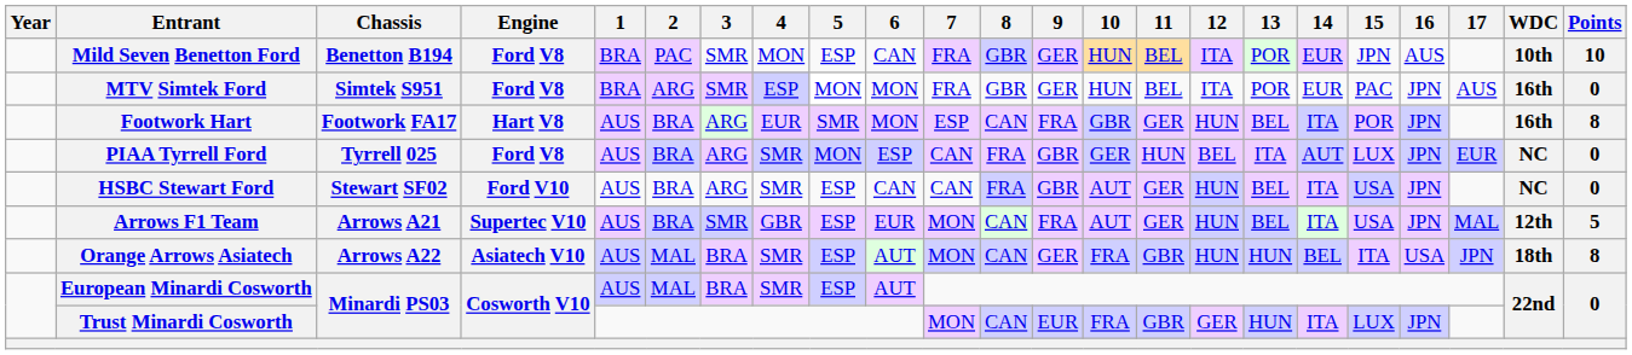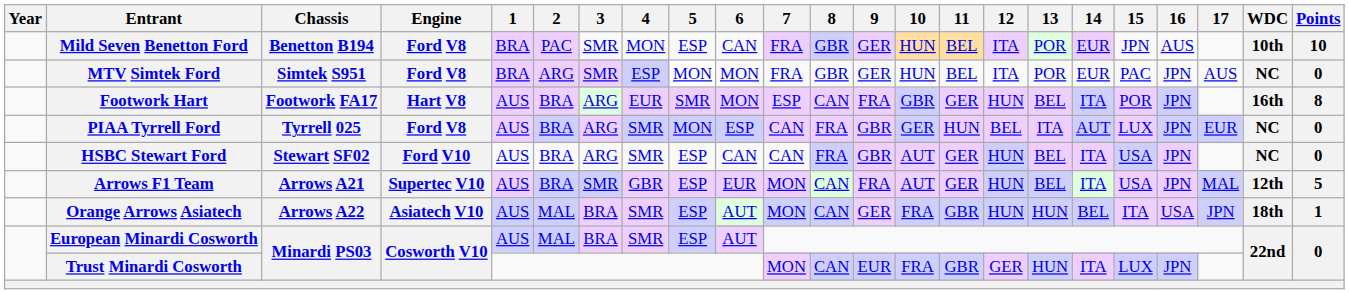 <table class="wikitable" style="text-align:center; font-size:85%">
 <tr>
 <th>Year</th>
 <th>Entrant</th>
 <th>Chassis</th>
 <th>Engine</th>
 <th>1</th>
 <th>2</th>
 <th>3</th>
 <th>4</th>
 <th>5</th>
 <th>6</th>
 <th>7</th>
 <th>8</th>
 <th>9</th>
 <th>10</th>
 <th>11</th>
 <th>12</th>
 <th>13</th>
 <th>14</th>
 <th>15</th>
 <th>16</th>
 <th>17</th>
 <th>WDC</th>
 <th><a href='#'>Points</a></th>
 </tr>
 <tr>
 <td></td>
 <th nowrap><a href='#'>Mild Seven</a> <a href='#'>Benetton Ford</a></th>
 <th nowrap><a href='#'>Benetton</a> <a href='#'>B194</a></th>
 <th nowrap><a href='#'>Ford</a> <a href='#'>V8</a></th>
 <td style="background:#efcfff;"><a href='#'>BRA</a><br></td>
 <td style="background:#efcfff;"><a href='#'>PAC</a><br></td>
 <td><a href='#'>SMR</a></td>
 <td><a href='#'>MON</a></td>
 <td><a href='#'>ESP</a></td>
 <td><a href='#'>CAN</a></td>
 <td style="background:#efcfff;"><a href='#'>FRA</a><br></td>
 <td style="background:#cfcfff;"><a href='#'>GBR</a><br></td>
 <td style="background:#efcfff;"><a href='#'>GER</a><br></td>
 <td style="background:#ffdf9f;"><a href='#'>HUN</a><br></td>
 <td style="background:#ffdf9f;"><a href='#'>BEL</a><br></td>
 <td style="background:#efcfff;"><a href='#'>ITA</a><br></td>
 <td style="background:#dfffdf;"><a href='#'>POR</a><br></td>
 <td style="background:#efcfff;"><a href='#'>EUR</a><br></td>
 <td><a href='#'>JPN</a></td>
 <td><a href='#'>AUS</a></td>
 <td></td>
 <th>10th</th>
 <th>10</th>
 </tr>
 <tr>
 <td></td>
 <th nowrap><a href='#'>MTV</a> <a href='#'>Simtek Ford</a></th>
 <th nowrap><a href='#'>Simtek</a> <a href='#'>S951</a></th>
 <th nowrap><a href='#'>Ford</a> <a href='#'>V8</a></th>
 <td style="background:#efcfff;"><a href='#'>BRA</a><br></td>
 <td style="background:#efcfff;"><a href='#'>ARG</a><br></td>
 <td style="background:#efcfff;"><a href='#'>SMR</a><br></td>
 <td style="background:#cfcfff;"><a href='#'>ESP</a><br></td>
 <td style="background:#fff;"><a href='#'>MON</a><br></td>
 <td><a href='#'>MON</a></td>
 <td><a href='#'>FRA</a></td>
 <td><a href='#'>GBR</a></td>
 <td><a href='#'>GER</a></td>
 <td><a href='#'>HUN</a></td>
 <td><a href='#'>BEL</a></td>
 <td><a href='#'>ITA</a></td>
 <td><a href='#'>POR</a></td>
 <td><a href='#'>EUR</a></td>
 <td><a href='#'>PAC</a></td>
 <td><a href='#'>JPN</a></td>
 <td><a href='#'>AUS</a></td>
-<th>16th</th>
+<th>NC</th>
 <th>0</th>
 </tr>
 <tr>
 <td></td>
 <th nowrap><a href='#'>Footwork Hart</a></th>
 <th nowrap><a href='#'>Footwork</a> <a href='#'>FA17</a></th>
 <th nowrap><a href='#'>Hart</a> <a href='#'>V8</a></th>
 <td style="background:#efcfff;"><a href='#'>AUS</a><br></td>
 <td style="background:#efcfff;"><a href='#'>BRA</a><br></td>
 <td style="background:#dfffdf;"><a href='#'>ARG</a><br></td>
 <td style="background:#efcfff;"><a href='#'>EUR</a><br></td>
 <td style="background:#efcfff;"><a href='#'>SMR</a><br></td>
 <td style="background:#efcfff;"><a href='#'>MON</a><br></td>
 <td style="background:#efcfff;"><a href='#'>ESP</a><br></td>
 <td style="background:#efcfff;"><a href='#'>CAN</a><br></td>
 <td style="background:#efcfff;"><a href='#'>FRA</a><br></td>
 <td style="background:#cfcfff;"><a href='#'>GBR</a><br></td>
 <td style="background:#efcfff;"><a href='#'>GER</a><br></td>
 <td style="background:#efcfff;"><a href='#'>HUN</a><br></td>
 <td style="background:#efcfff;"><a href='#'>BEL</a><br></td>
 <td style="background:#cfcfff;"><a href='#'>ITA</a><br></td>
 <td style="background:#efcfff;"><a href='#'>POR</a><br></td>
 <td style="background:#cfcfff;"><a href='#'>JPN</a><br></td>
 <td></td>
 <th>16th</th>
 <th>8</th>
 </tr>
 <tr>
 <td></td>
 <th nowrap><a href='#'>PIAA Tyrrell Ford</a></th>
 <th nowrap><a href='#'>Tyrrell</a> <a href='#'>025</a></th>
 <th nowrap><a href='#'>Ford</a> <a href='#'>V8</a></th>
 <td style="background:#efcfff;"><a href='#'>AUS</a><br></td>
 <td style="background:#cfcfff;"><a href='#'>BRA</a><br></td>
 <td style="background:#efcfff;"><a href='#'>ARG</a><br></td>
 <td style="background:#cfcfff;"><a href='#'>SMR</a><br></td>
 <td style="background:#cfcfff;"><a href='#'>MON</a><br></td>
 <td style="background:#cfcfff;"><a href='#'>ESP</a><br></td>
 <td style="background:#efcfff;"><a href='#'>CAN</a><br></td>
 <td style="background:#efcfff;"><a href='#'>FRA</a><br></td>
 <td style="background:#efcfff;"><a href='#'>GBR</a><br></td>
 <td style="background:#cfcfff;"><a href='#'>GER</a><br></td>
 <td style="background:#efcfff;"><a href='#'>HUN</a><br></td>
 <td style="background:#efcfff;"><a href='#'>BEL</a><br></td>
 <td style="background:#efcfff;"><a href='#'>ITA</a><br></td>
 <td style="background:#cfcfff;"><a href='#'>AUT</a><br></td>
 <td style="background:#efcfff;"><a href='#'>LUX</a><br></td>
 <td style="background:#cfcfff;"><a href='#'>JPN</a><br></td>
 <td style="background:#cfcfff;"><a href='#'>EUR</a><br></td>
 <th>NC</th>
 <th>0</th>
 </tr>
 <tr>
 <td></td>
 <th nowrap><a href='#'>HSBC Stewart Ford</a></th>
 <th nowrap><a href='#'>Stewart</a> <a href='#'>SF02</a></th>
 <th nowrap><a href='#'>Ford</a> <a href='#'>V10</a></th>
 <td><a href='#'>AUS</a></td>
 <td><a href='#'>BRA</a></td>
 <td><a href='#'>ARG</a></td>
 <td><a href='#'>SMR</a></td>
 <td><a href='#'>ESP</a></td>
 <td><a href='#'>CAN</a></td>
 <td><a href='#'>CAN</a></td>
 <td style="background:#cfcfff;"><a href='#'>FRA</a><br></td>
 <td style="background:#efcfff;"><a href='#'>GBR</a><br></td>
 <td style="background:#efcfff;"><a href='#'>AUT</a><br></td>
 <td style="background:#efcfff;"><a href='#'>GER</a><br></td>
 <td style="background:#cfcfff;"><a href='#'>HUN</a><br></td>
 <td style="background:#efcfff;"><a href='#'>BEL</a><br></td>
 <td style="background:#efcfff;"><a href='#'>ITA</a><br></td>
 <td style="background:#cfcfff;"><a href='#'>USA</a><br></td>
 <td style="background:#efcfff;"><a href='#'>JPN</a><br></td>
 <td></td>
 <th>NC</th>
 <th>0</th>
 </tr>
 <tr>
 <td></td>
 <th nowrap><a href='#'>Arrows F1 Team</a></th>
 <th nowrap><a href='#'>Arrows</a> <a href='#'>A21</a></th>
 <th nowrap><a href='#'>Supertec</a> <a href='#'>V10</a></th>
 <td style="background:#efcfff;"><a href='#'>AUS</a><br></td>
 <td style="background:#cfcfff;"><a href='#'>BRA</a><br></td>
 <td style="background:#cfcfff;"><a href='#'>SMR</a><br></td>
 <td style="background:#efcfff;"><a href='#'>GBR</a><br></td>
 <td style="background:#efcfff;"><a href='#'>ESP</a><br></td>
 <td style="background:#efcfff;"><a href='#'>EUR</a><br></td>
 <td style="background:#efcfff;"><a href='#'>MON</a><br></td>
 <td style="background:#dfffdf;"><a href='#'>CAN</a><br></td>
 <td style="background:#efcfff;"><a href='#'>FRA</a><br></td>
 <td style="background:#efcfff;"><a href='#'>AUT</a><br></td>
 <td style="background:#efcfff;"><a href='#'>GER</a><br></td>
 <td style="background:#cfcfff;"><a href='#'>HUN</a><br></td>
 <td style="background:#cfcfff;"><a href='#'>BEL</a><br></td>
 <td style="background:#dfffdf;"><a href='#'>ITA</a><br></td>
 <td style="background:#efcfff;"><a href='#'>USA</a><br></td>
 <td style="background:#efcfff;"><a href='#'>JPN</a><br></td>
 <td style="background:#cfcfff;"><a href='#'>MAL</a><br></td>
 <th>12th</th>
 <th>5</th>
 </tr>
 <tr>
 <td></td>
 <th nowrap><a href='#'>Orange</a> <a href='#'>Arrows</a> <a href='#'>Asiatech</a></th>
 <th nowrap><a href='#'>Arrows</a> <a href='#'>A22</a></th>
 <th nowrap><a href='#'>Asiatech</a> <a href='#'>V10</a></th>
 <td style="background:#cfcfff;"><a href='#'>AUS</a><br></td>
 <td style="background:#cfcfff;"><a href='#'>MAL</a><br></td>
 <td style="background:#efcfff;"><a href='#'>BRA</a><br></td>
 <td style="background:#efcfff;"><a href='#'>SMR</a><br></td>
 <td style="background:#cfcfff;"><a href='#'>ESP</a><br></td>
 <td style="background:#dfffdf;"><a href='#'>AUT</a><br></td>
 <td style="background:#cfcfff;"><a href='#'>MON</a><br></td>
 <td style="background:#cfcfff;"><a href='#'>CAN</a><br></td>
 <td style="background:#efcfff;"><a href='#'>GER</a><br></td>
 <td style="background:#cfcfff;"><a href='#'>FRA</a><br></td>
 <td style="background:#cfcfff;"><a href='#'>GBR</a><br></td>
 <td style="background:#cfcfff;"><a href='#'>HUN</a><br></td>
 <td style="background:#cfcfff;"><a href='#'>HUN</a><br></td>
 <td style="background:#cfcfff;"><a href='#'>BEL</a><br></td>
 <td style="background:#efcfff;"><a href='#'>ITA</a><br></td>
 <td style="background:#efcfff;"><a href='#'>USA</a><br></td>
 <td style="background:#cfcfff;"><a href='#'>JPN</a><br></td>
 <th>18th</th>
-<th>8</th>
+<th>1</th>
 </tr>
 <tr>
 <td rowspan="2"></td>
 <th nowrap><a href='#'>European</a> <a href='#'>Minardi Cosworth</a></th>
 <th rowspan="2" nowrap><a href='#'>Minardi</a> <a href='#'>PS03</a></th>
 <th rowspan="2" nowrap><a href='#'>Cosworth</a> <a href='#'>V10</a></th>
 <td style="background:#cfcfff;"><a href='#'>AUS</a><br></td>
 <td style="background:#cfcfff;"><a href='#'>MAL</a><br></td>
 <td style="background:#efcfff;"><a href='#'>BRA</a><br></td>
 <td style="background:#efcfff;"><a href='#'>SMR</a><br></td>
 <td style="background:#cfcfff;"><a href='#'>ESP</a><br></td>
 <td style="background:#efcfff;"><a href='#'>AUT</a><br></td>
 <td colspan=11></td>
 <th rowspan="2">22nd</th>
 <th rowspan="2">0</th>
 </tr>
 <tr>
 <th nowrap><a href='#'>Trust</a> <a href='#'>Minardi Cosworth</a></th>
 <td colspan=6></td>
 <td style="background:#efcfff;"><a href='#'>MON</a><br></td>
 <td style="background:#cfcfff;"><a href='#'>CAN</a><br></td>
 <td style="background:#cfcfff;"><a href='#'>EUR</a><br></td>
 <td style="background:#cfcfff;"><a href='#'>FRA</a><br></td>
 <td style="background:#cfcfff;"><a href='#'>GBR</a><br></td>
 <td style="background:#efcfff;"><a href='#'>GER</a><br></td>
 <td style="background:#cfcfff;"><a href='#'>HUN</a><br></td>
 <td style="background:#efcfff;"><a href='#'>ITA</a><br></td>
 <td style="background:#cfcfff;"><a href='#'>LUX</a><br></td>
 <td style="background:#cfcfff;"><a href='#'>JPN</a><br></td>
 <td></td>
 </tr>
 <tr>
 <th colspan="24"></th>
 </tr>
 </table>
